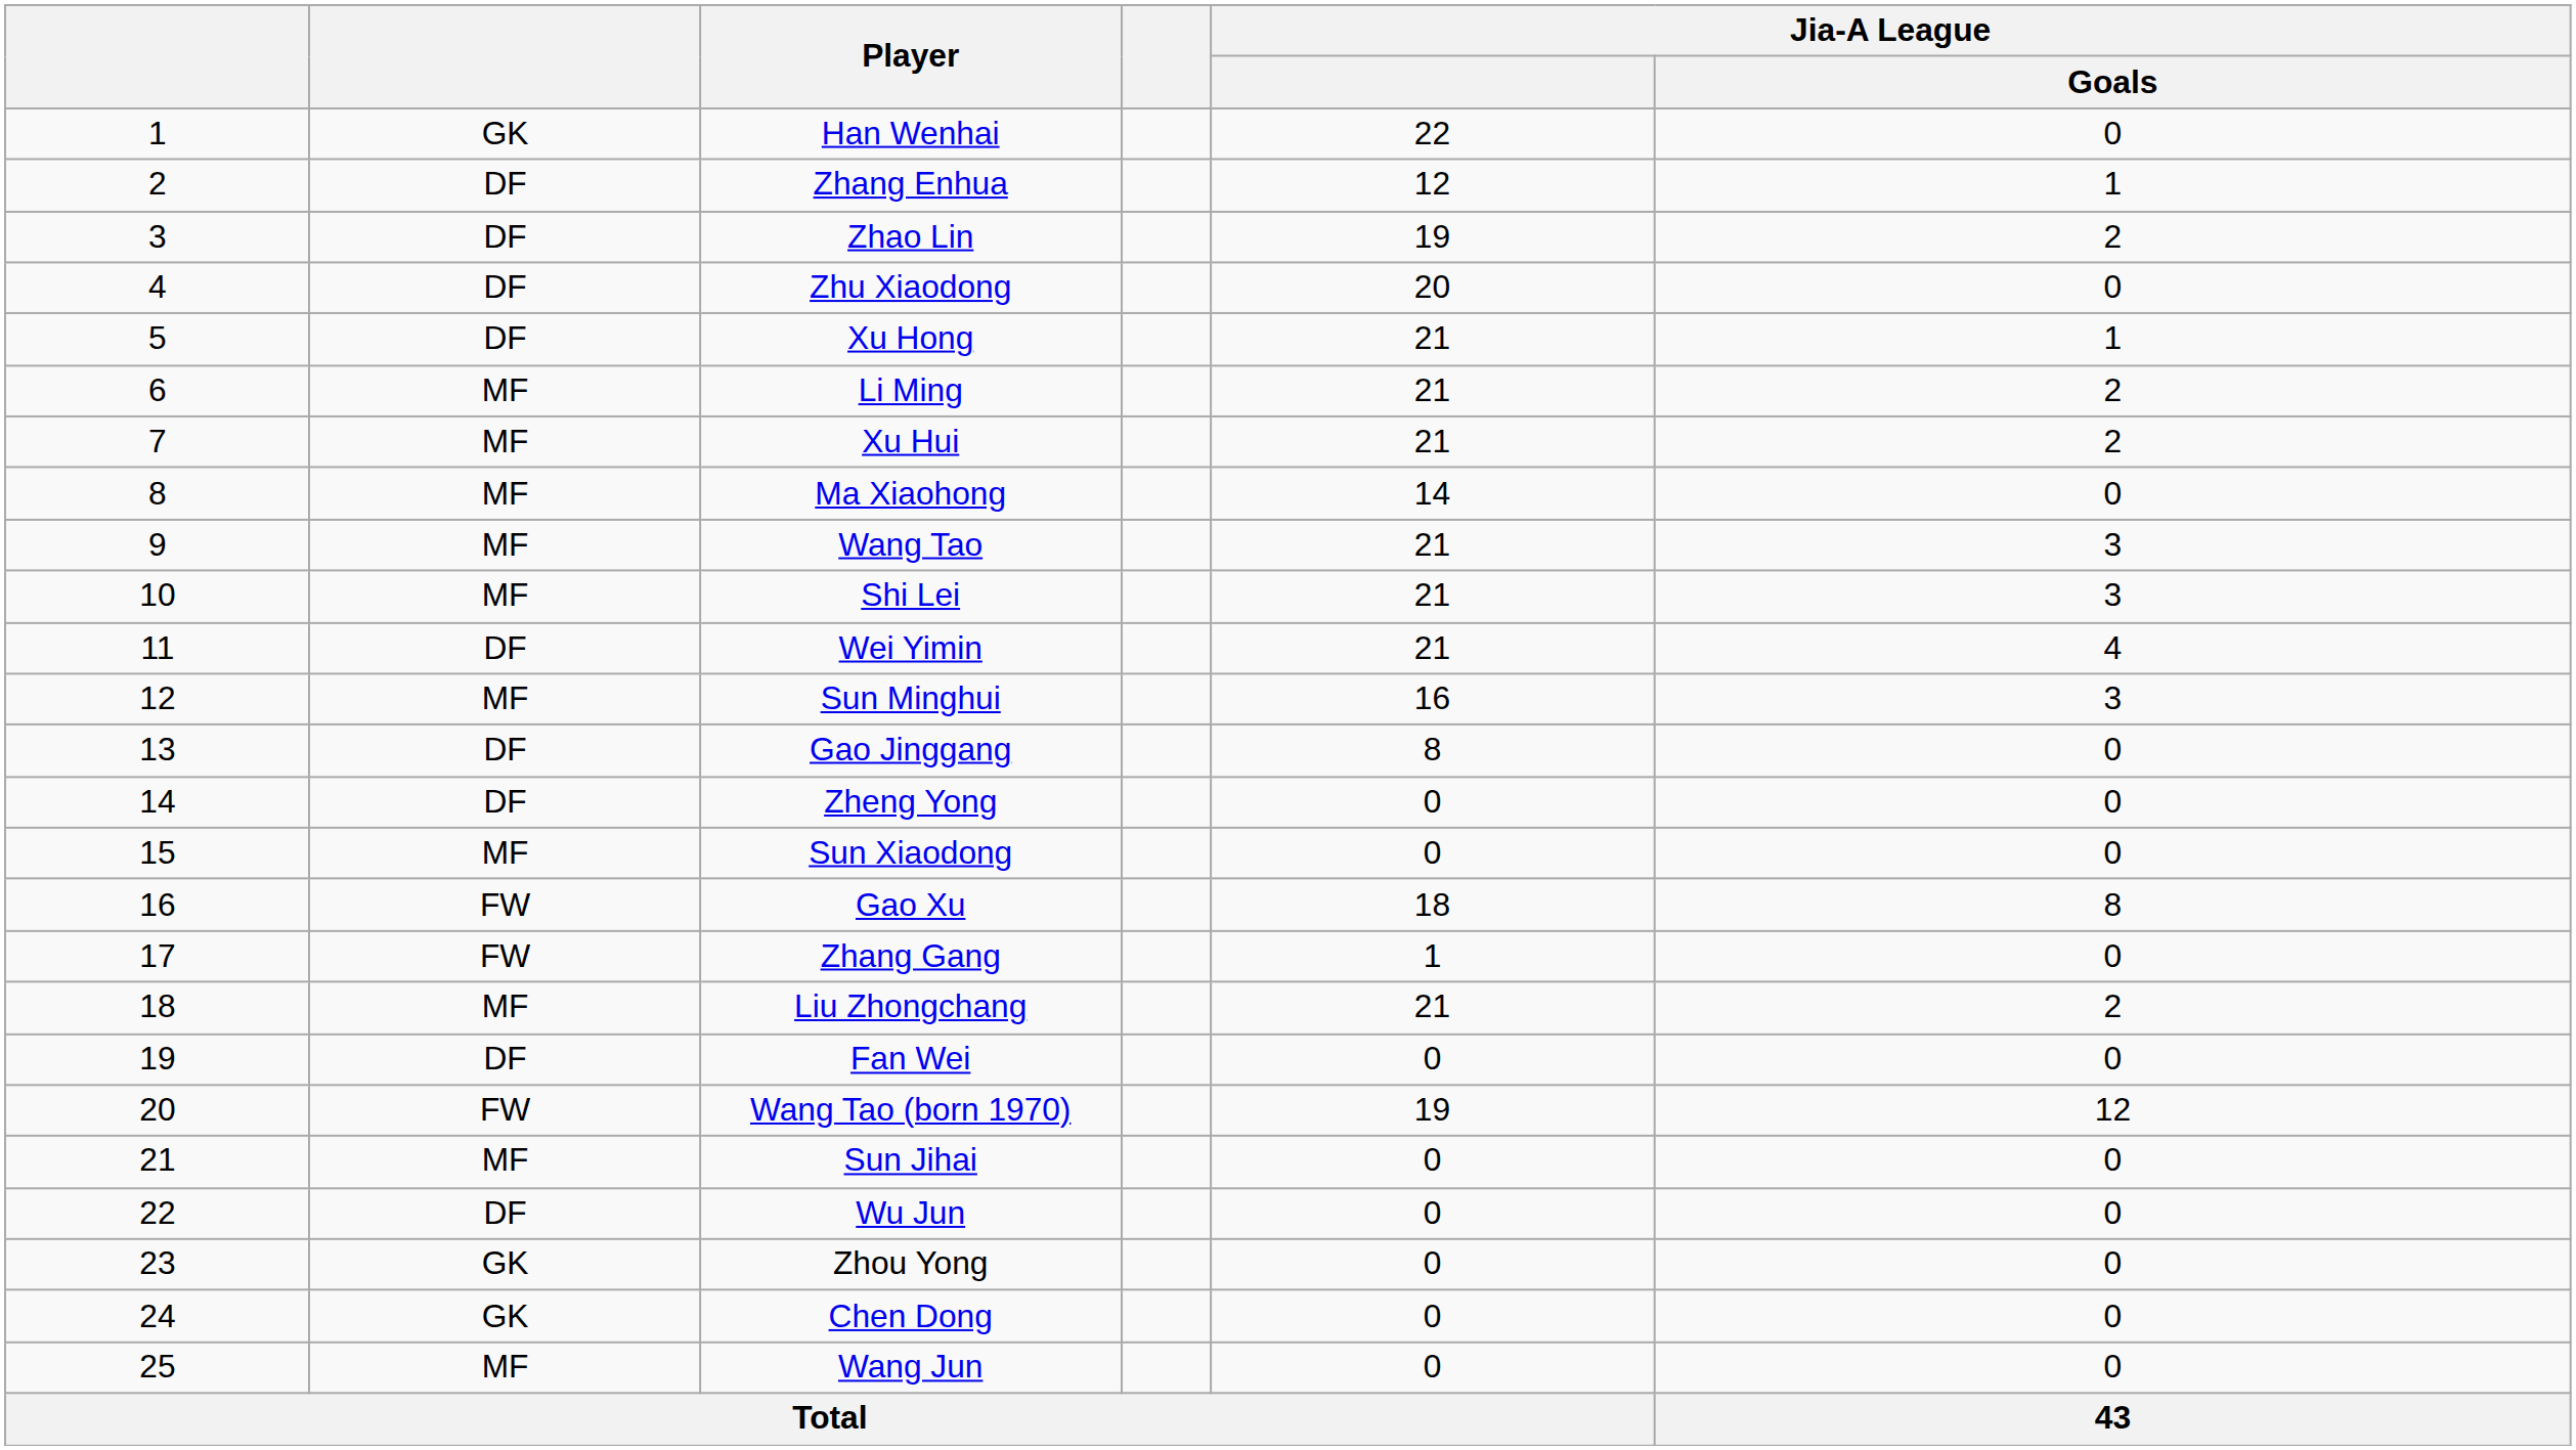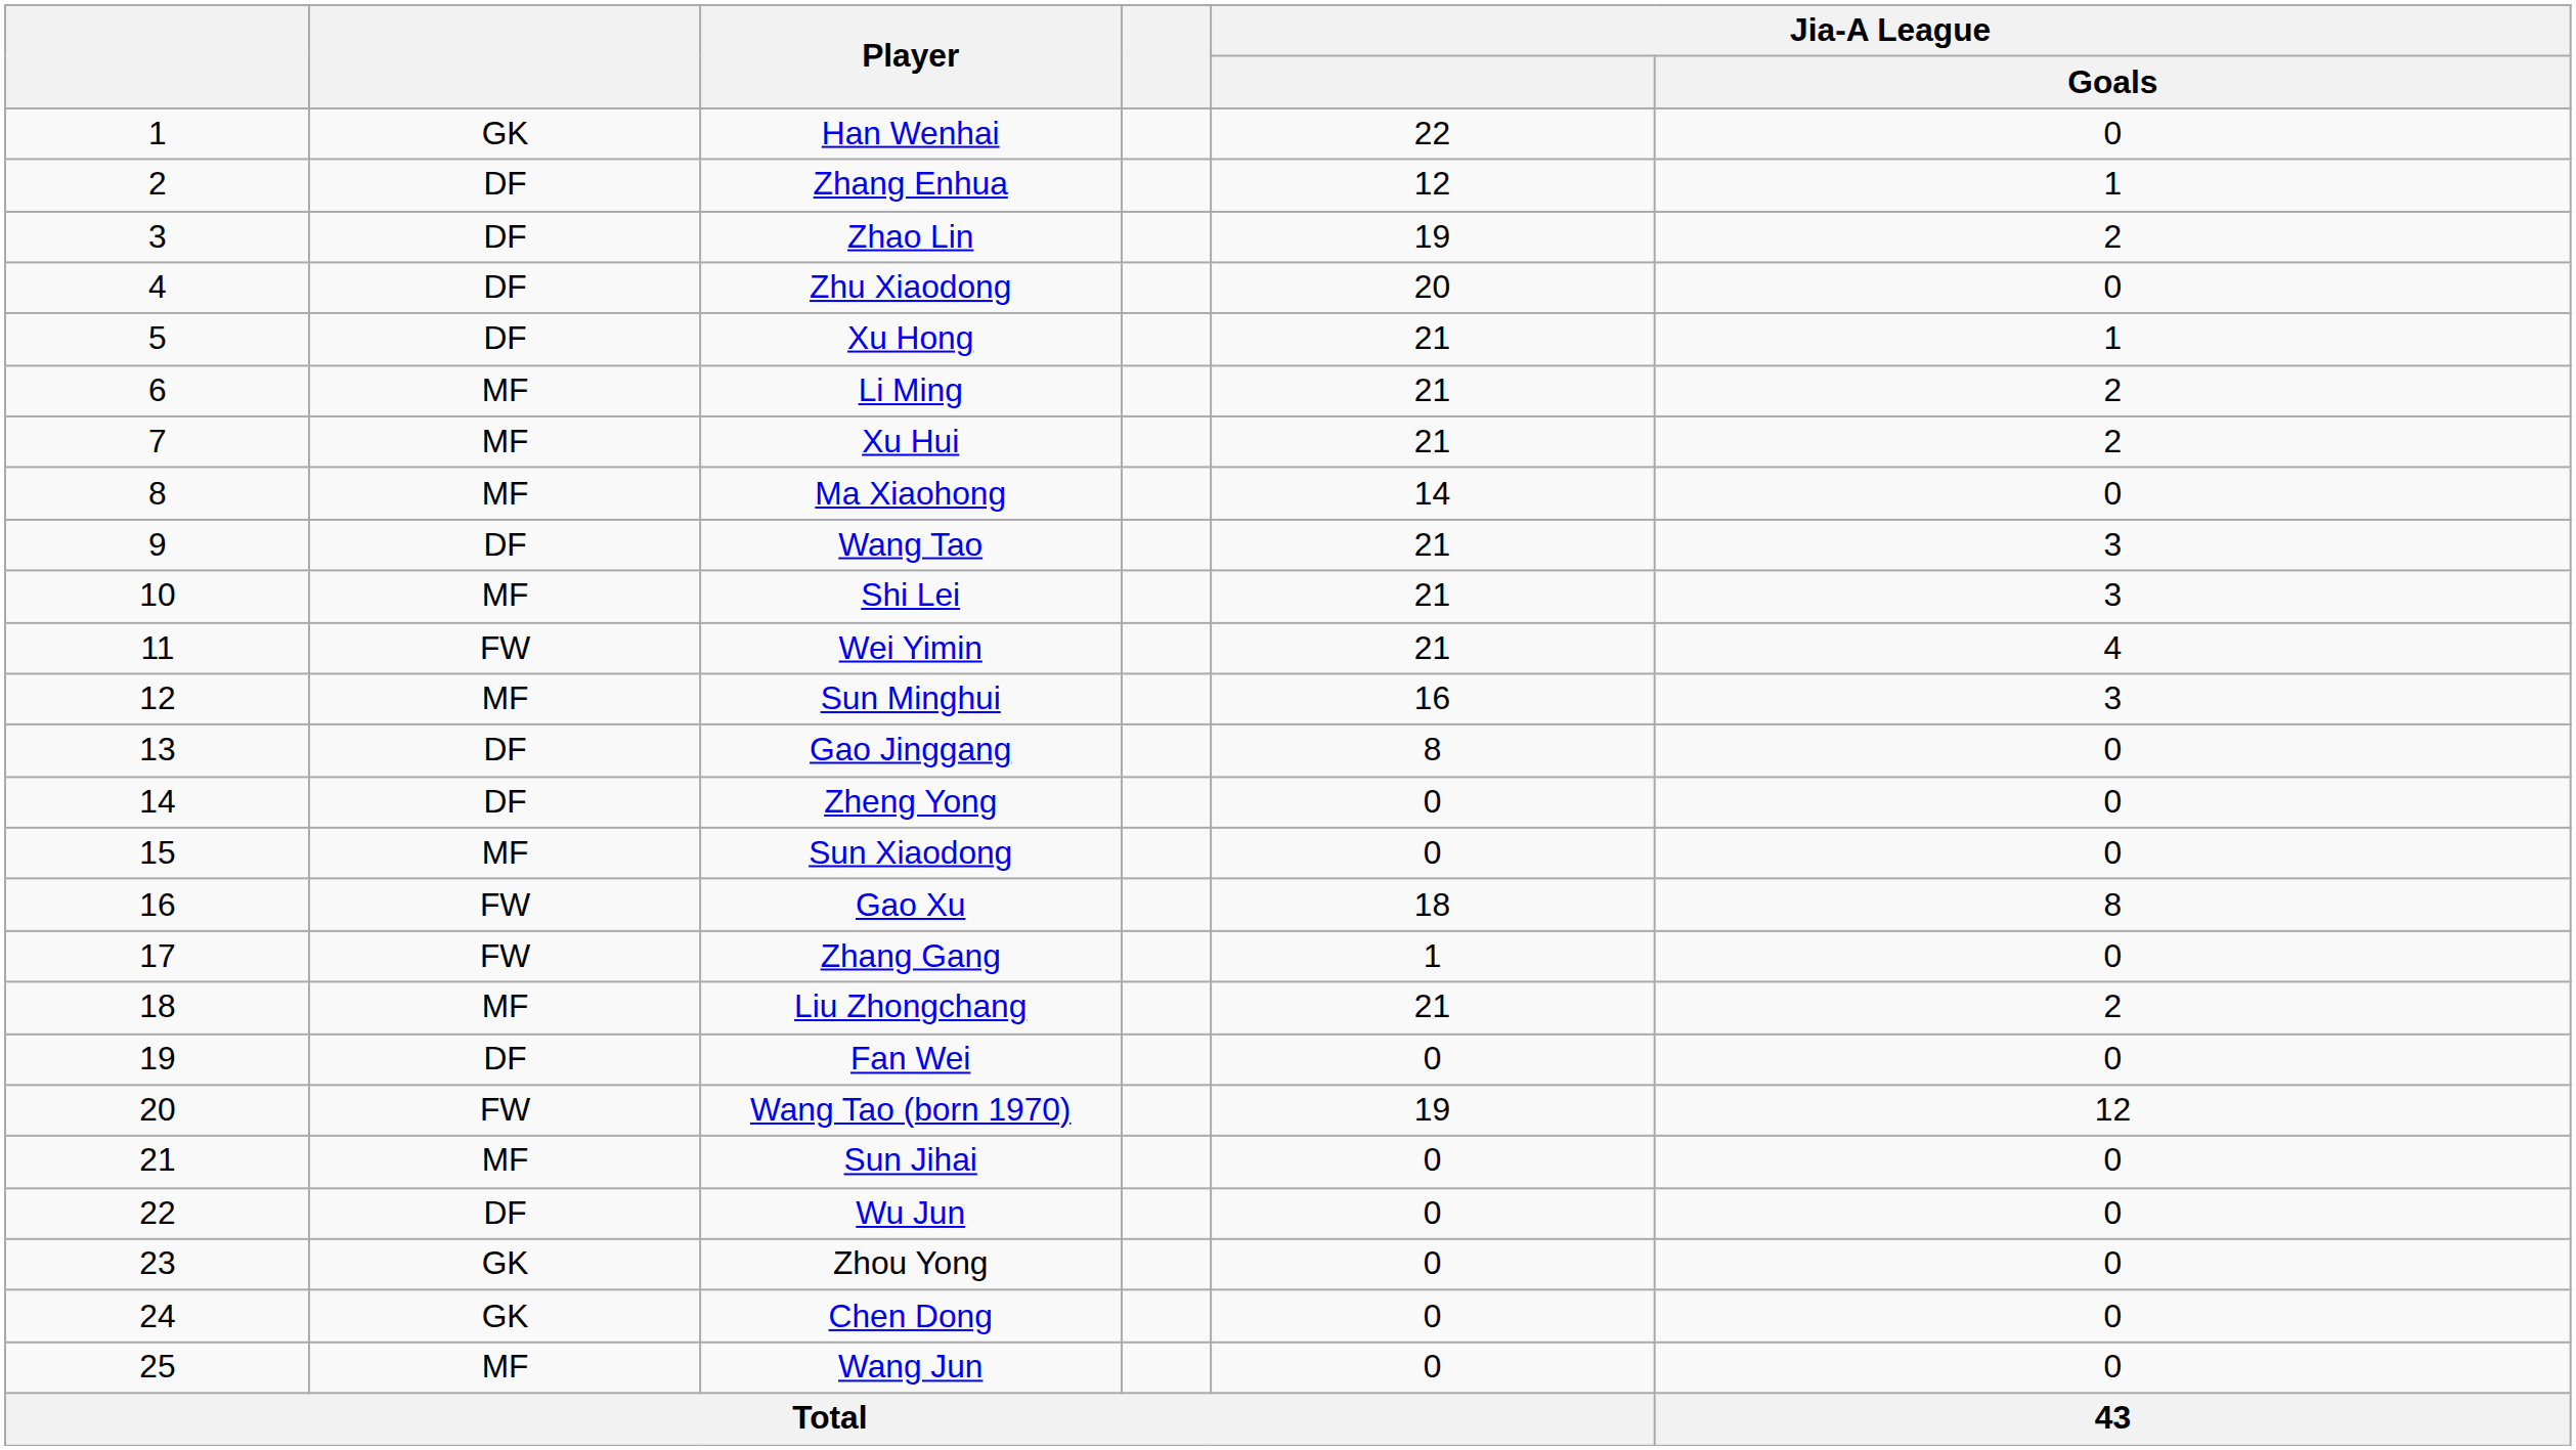 <table class="wikitable" width="80%" style="text-align:center">
 <tr>
 <th rowspan="2"></th>
 <th rowspan="2"></th>
 <th rowspan="2" width="200">Player</th>
 <th rowspan="2"></th>
 <th colspan="2" width="105">Jia-A League</th>
 </tr>
 <tr>
 <th></th>
 <th>Goals</th>
 </tr>
 <tr>
 <td>1</td>
 <td>GK</td>
 <td><a href='#'>Han Wenhai</a></td>
 <td></td>
 <td>22</td>
 <td>0</td>
 </tr>
 <tr>
 <td>2</td>
 <td>DF</td>
 <td><a href='#'>Zhang Enhua</a></td>
 <td></td>
 <td>12</td>
 <td>1</td>
 </tr>
 <tr>
 <td>3</td>
 <td>DF</td>
 <td><a href='#'>Zhao Lin</a></td>
 <td></td>
 <td>19</td>
 <td>2</td>
 </tr>
 <tr>
 <td>4</td>
 <td>DF</td>
 <td><a href='#'>Zhu Xiaodong</a></td>
 <td></td>
 <td>20</td>
 <td>0</td>
 </tr>
 <tr>
 <td>5</td>
 <td>DF</td>
 <td><a href='#'>Xu Hong</a></td>
 <td></td>
 <td>21</td>
 <td>1</td>
 </tr>
 <tr>
 <td>6</td>
 <td>MF</td>
 <td><a href='#'>Li Ming</a></td>
 <td></td>
 <td>21</td>
 <td>2</td>
 </tr>
 <tr>
 <td>7</td>
 <td>MF</td>
 <td><a href='#'>Xu Hui</a></td>
 <td></td>
 <td>21</td>
 <td>2</td>
 </tr>
 <tr>
 <td>8</td>
 <td>MF</td>
 <td><a href='#'>Ma Xiaohong</a></td>
 <td></td>
 <td>14</td>
 <td>0</td>
 </tr>
 <tr>
 <td>9</td>
-<td>MF</td>
+<td>DF</td>
 <td><a href='#'>Wang Tao</a></td>
 <td></td>
 <td>21</td>
 <td>3</td>
 </tr>
 <tr>
 <td>10</td>
 <td>MF</td>
 <td><a href='#'>Shi Lei</a></td>
 <td></td>
 <td>21</td>
 <td>3</td>
 </tr>
 <tr>
 <td>11</td>
-<td>DF</td>
+<td>FW</td>
 <td><a href='#'>Wei Yimin</a></td>
 <td></td>
 <td>21</td>
 <td>4</td>
 </tr>
 <tr>
 <td>12</td>
 <td>MF</td>
 <td><a href='#'>Sun Minghui</a></td>
 <td></td>
 <td>16</td>
 <td>3</td>
 </tr>
 <tr>
 <td>13</td>
 <td>DF</td>
 <td><a href='#'>Gao Jinggang</a></td>
 <td></td>
 <td>8</td>
 <td>0</td>
 </tr>
 <tr>
 <td>14</td>
 <td>DF</td>
 <td><a href='#'>Zheng Yong</a></td>
 <td></td>
 <td>0</td>
 <td>0</td>
 </tr>
 <tr>
 <td>15</td>
 <td>MF</td>
 <td><a href='#'>Sun Xiaodong</a></td>
 <td></td>
 <td>0</td>
 <td>0</td>
 </tr>
 <tr>
 <td>16</td>
 <td>FW</td>
 <td><a href='#'>Gao Xu</a></td>
 <td></td>
 <td>18</td>
 <td>8</td>
 </tr>
 <tr>
 <td>17</td>
 <td>FW</td>
 <td><a href='#'>Zhang Gang</a></td>
 <td></td>
 <td>1</td>
 <td>0</td>
 </tr>
 <tr>
 <td>18</td>
 <td>MF</td>
 <td><a href='#'>Liu Zhongchang</a></td>
 <td></td>
 <td>21</td>
 <td>2</td>
 </tr>
 <tr>
 <td>19</td>
 <td>DF</td>
 <td><a href='#'>Fan Wei</a></td>
 <td></td>
 <td>0</td>
 <td>0</td>
 </tr>
 <tr>
 <td>20</td>
 <td>FW</td>
 <td><a href='#'>Wang Tao (born 1970)</a></td>
 <td></td>
 <td>19</td>
 <td>12</td>
 </tr>
 <tr>
 <td>21</td>
 <td>MF</td>
 <td><a href='#'>Sun Jihai</a></td>
 <td></td>
 <td>0</td>
 <td>0</td>
 </tr>
 <tr>
 <td>22</td>
 <td>DF</td>
 <td><a href='#'>Wu Jun</a></td>
 <td></td>
 <td>0</td>
 <td>0</td>
 </tr>
 <tr>
 <td>23</td>
 <td>GK</td>
 <td>Zhou Yong</td>
 <td></td>
 <td>0</td>
 <td>0</td>
 </tr>
 <tr>
 <td>24</td>
 <td>GK</td>
 <td><a href='#'>Chen Dong</a></td>
 <td></td>
 <td>0</td>
 <td>0</td>
 </tr>
 <tr>
 <td>25</td>
 <td>MF</td>
 <td><a href='#'>Wang Jun</a></td>
 <td></td>
 <td>0</td>
 <td>0</td>
 </tr>
 <tr>
 <th colspan="5">Total</th>
 <th>43</th>
 </tr>
 </table>
